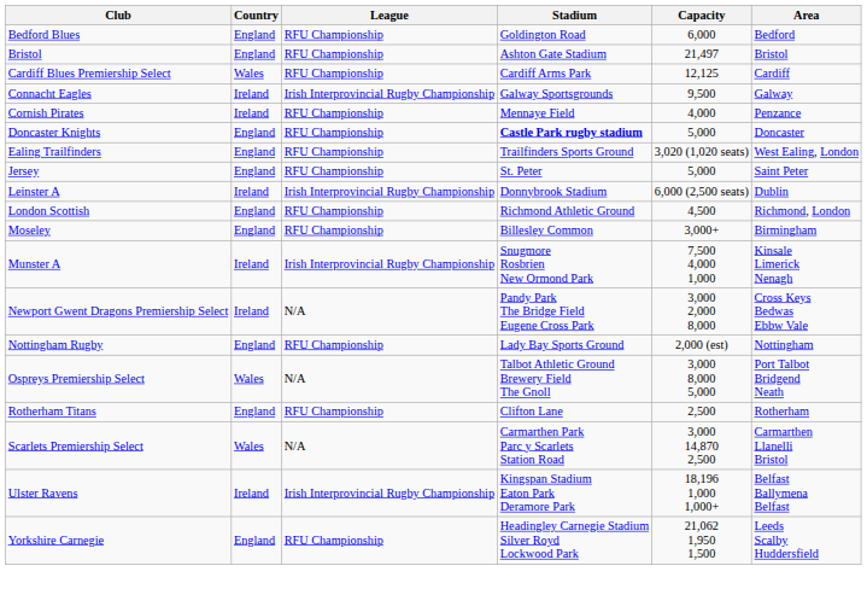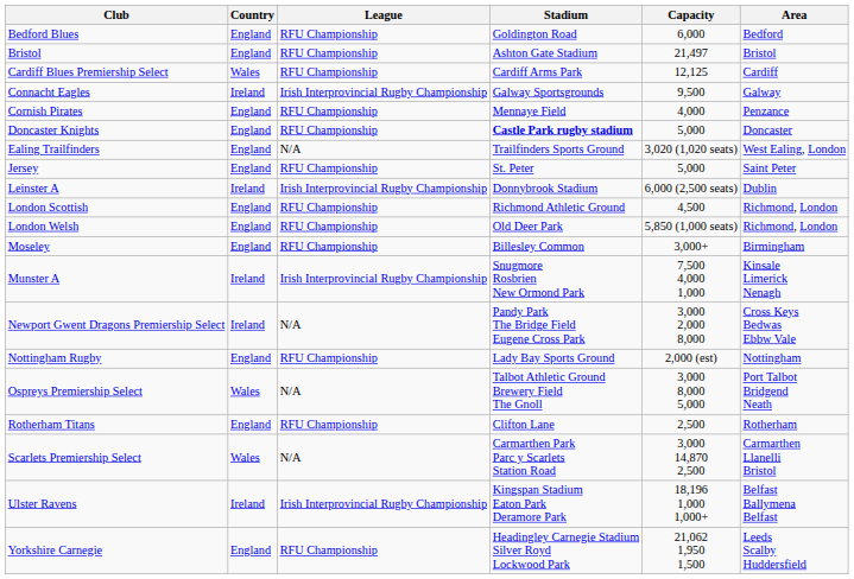 <table class="wikitable sortable">
 <tr>
 <th>Club</th>
 <th>Country</th>
 <th>League</th>
 <th>Stadium</th>
 <th>Capacity</th>
 <th>Area</th>
 </tr>
 <tr>
 <td><a href='#'>Bedford Blues</a></td>
 <td> <a href='#'>England</a></td>
 <td><a href='#'>RFU Championship</a></td>
 <td><a href='#'>Goldington Road</a></td>
 <td align=center>6,000</td>
 <td><a href='#'>Bedford</a></td>
 </tr>
 <tr>
 <td><a href='#'>Bristol</a></td>
 <td> <a href='#'>England</a></td>
 <td><a href='#'>RFU Championship</a></td>
 <td><a href='#'>Ashton Gate Stadium</a></td>
 <td align=center>21,497</td>
 <td><a href='#'>Bristol</a></td>
 </tr>
 <tr>
 <td><a href='#'>Cardiff Blues Premiership Select</a></td>
 <td> <a href='#'>Wales</a></td>
 <td><a href='#'>RFU Championship</a></td>
 <td><a href='#'>Cardiff Arms Park</a></td>
 <td align=center>12,125</td>
 <td><a href='#'>Cardiff</a></td>
 </tr>
 <tr>
 <td><a href='#'>Connacht Eagles</a></td>
 <td> <a href='#'>Ireland</a></td>
 <td><a href='#'>Irish Interprovincial Rugby Championship</a></td>
 <td><a href='#'>Galway Sportsgrounds</a></td>
 <td align=center>9,500</td>
 <td><a href='#'>Galway</a></td>
 </tr>
 <tr>
 <td><a href='#'>Cornish Pirates</a></td>
-<td> <a href='#'>Ireland</a></td>
+<td> <a href='#'>England</a></td>
 <td><a href='#'>RFU Championship</a></td>
 <td><a href='#'>Mennaye Field</a></td>
 <td align=center>4,000</td>
 <td><a href='#'>Penzance</a></td>
 </tr>
 <tr>
 <td><a href='#'>Doncaster Knights</a></td>
 <td> <a href='#'>England</a></td>
 <td><a href='#'>RFU Championship</a></td>
 <td><strong><a href='#'>Castle Park rugby stadium</a></strong></td>
 <td align=center>5,000</td>
 <td><a href='#'>Doncaster</a></td>
 </tr>
 <tr>
 <td><a href='#'>Ealing Trailfinders</a></td>
 <td> <a href='#'>England</a></td>
-<td><a href='#'>RFU Championship</a></td>
+<td>N/A</td>
 <td><a href='#'>Trailfinders Sports Ground</a></td>
 <td align=center>3,020 (1,020 seats)</td>
 <td><a href='#'>West Ealing</a>, <a href='#'>London</a></td>
 </tr>
 <tr>
 <td><a href='#'>Jersey</a></td>
 <td> <a href='#'>England</a> </td>
 <td><a href='#'>RFU Championship</a></td>
 <td><a href='#'>St. Peter</a></td>
 <td align=center>5,000</td>
 <td><a href='#'>Saint Peter</a></td>
 </tr>
 <tr>
 <td><a href='#'>Leinster A</a></td>
 <td> <a href='#'>Ireland</a></td>
 <td><a href='#'>Irish Interprovincial Rugby Championship</a></td>
 <td><a href='#'>Donnybrook Stadium</a></td>
 <td align=center>6,000 (2,500 seats)</td>
 <td><a href='#'>Dublin</a></td>
 </tr>
 <tr>
 <td><a href='#'>London Scottish</a></td>
 <td> <a href='#'>England</a></td>
 <td><a href='#'>RFU Championship</a></td>
 <td><a href='#'>Richmond Athletic Ground</a></td>
 <td align=center>4,500</td>
+<td><a href='#'>Richmond</a>, <a href='#'>London</a></td>
+</tr>
+<tr>
+<td><a href='#'>London Welsh</a></td>
+<td> <a href='#'>England</a></td>
+<td><a href='#'>RFU Championship</a></td>
+<td><a href='#'>Old Deer Park</a></td>
+<td align=center>5,850 (1,000 seats)</td>
 <td><a href='#'>Richmond</a>, <a href='#'>London</a></td>
 </tr>
 <tr>
 <td><a href='#'>Moseley</a></td>
 <td> <a href='#'>England</a></td>
 <td><a href='#'>RFU Championship</a></td>
 <td><a href='#'>Billesley Common</a></td>
 <td align=center>3,000+</td>
 <td><a href='#'>Birmingham</a></td>
 </tr>
 <tr>
 <td><a href='#'>Munster A</a></td>
 <td> <a href='#'>Ireland</a></td>
 <td><a href='#'>Irish Interprovincial Rugby Championship</a></td>
 <td><a href='#'>Snugmore</a><br><a href='#'>Rosbrien</a><br><a href='#'>New Ormond Park</a></td>
 <td align=center>7,500<br>4,000<br>1,000</td>
 <td><a href='#'>Kinsale</a><br><a href='#'>Limerick</a><br><a href='#'>Nenagh</a></td>
 </tr>
 <tr>
 <td><a href='#'>Newport Gwent Dragons Premiership Select</a></td>
 <td> <a href='#'>Ireland</a></td>
 <td>N/A</td>
 <td><a href='#'>Pandy Park</a><br><a href='#'>The Bridge Field</a><br><a href='#'>Eugene Cross Park</a></td>
 <td align=center>3,000<br>2,000<br>8,000</td>
 <td><a href='#'>Cross Keys</a><br><a href='#'>Bedwas</a><br><a href='#'>Ebbw Vale</a></td>
 </tr>
 <tr>
 <td><a href='#'>Nottingham Rugby</a></td>
 <td> <a href='#'>England</a></td>
 <td><a href='#'>RFU Championship</a></td>
 <td><a href='#'>Lady Bay Sports Ground</a></td>
 <td align=center>2,000 (est)</td>
 <td><a href='#'>Nottingham</a></td>
 </tr>
 <tr>
 <td><a href='#'>Ospreys Premiership Select</a></td>
 <td> <a href='#'>Wales</a></td>
 <td>N/A</td>
 <td><a href='#'>Talbot Athletic Ground</a><br><a href='#'>Brewery Field</a><br><a href='#'>The Gnoll</a></td>
 <td align=center>3,000<br>8,000<br>5,000</td>
 <td><a href='#'>Port Talbot</a><br><a href='#'>Bridgend</a><br><a href='#'>Neath</a></td>
 </tr>
 <tr>
 <td><a href='#'>Rotherham Titans</a></td>
 <td> <a href='#'>England</a></td>
 <td><a href='#'>RFU Championship</a></td>
 <td><a href='#'>Clifton Lane</a></td>
 <td align=center>2,500</td>
 <td><a href='#'>Rotherham</a></td>
 </tr>
 <tr>
 <td><a href='#'>Scarlets Premiership Select</a></td>
 <td> <a href='#'>Wales</a></td>
 <td>N/A</td>
 <td><a href='#'>Carmarthen Park</a><br><a href='#'>Parc y Scarlets</a><br><a href='#'>Station Road</a></td>
 <td align=center>3,000<br>14,870<br>2,500</td>
 <td><a href='#'>Carmarthen</a><br><a href='#'>Llanelli</a><br><a href='#'>Bristol</a></td>
 </tr>
 <tr>
 <td><a href='#'>Ulster Ravens</a></td>
 <td> <a href='#'>Ireland</a></td>
 <td><a href='#'>Irish Interprovincial Rugby Championship</a></td>
 <td><a href='#'>Kingspan Stadium</a><br><a href='#'>Eaton Park</a><br><a href='#'>Deramore Park</a></td>
 <td align=center>18,196<br>1,000<br>1,000+</td>
 <td><a href='#'>Belfast</a><br><a href='#'>Ballymena</a><br><a href='#'>Belfast</a></td>
 </tr>
 <tr>
 <td><a href='#'>Yorkshire Carnegie</a></td>
 <td> <a href='#'>England</a></td>
 <td><a href='#'>RFU Championship</a></td>
 <td><a href='#'>Headingley Carnegie Stadium</a><br><a href='#'>Silver Royd</a><br><a href='#'>Lockwood Park</a></td>
 <td align=center>21,062<br>1,950<br>1,500</td>
 <td><a href='#'>Leeds</a><br><a href='#'>Scalby</a><br><a href='#'>Huddersfield</a></td>
 </tr>
 </table>
